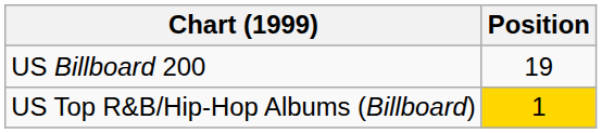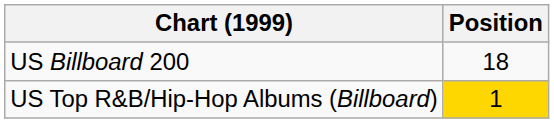 <table class="wikitable sortable plainrowheaders">
 <tr>
 <th>Chart (1999)</th>
 <th>Position</th>
 </tr>
 <tr>
 <td>US <em>Billboard</em> 200</td>
-<td style="text-align:center">19</td>
+<td style="text-align:center">18</td>
 </tr>
 <tr>
 <td>US Top R&B/Hip-Hop Albums (<em>Billboard</em>)</td>
 <td style="background: gold; text-align:center">1</td>
 </tr>
 </table>
